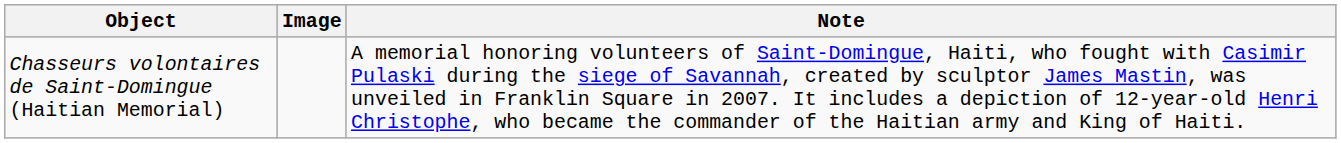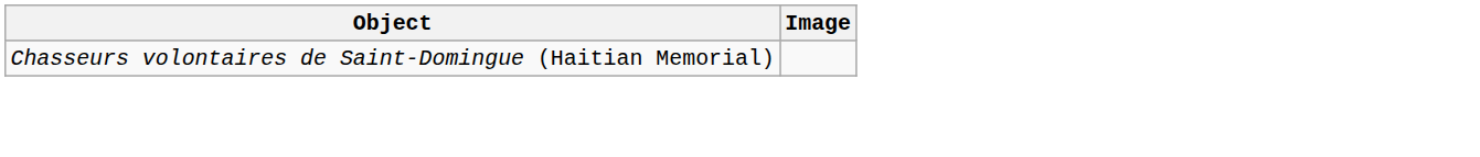 <table class="wikitable">
 <tr>
 <th>Object</th>
 <th>Image</th>
-<th>Note</th>
 </tr>
 <tr>
 <td><em>Chasseurs volontaires de Saint-Domingue</em> (Haitian Memorial)</td>
 <td></td>
-<td>A memorial honoring volunteers of <a href='#'>Saint-Domingue</a>, Haiti, who fought with <a href='#'>Casimir Pulaski</a> during the <a href='#'>siege of Savannah</a>, created by sculptor <a href='#'>James Mastin</a>, was unveiled in Franklin Square in 2007.  It includes a depiction of 12-year-old <a href='#'>Henri Christophe</a>, who became the commander of the Haitian army and King of Haiti.</td>
 </tr>
 </table>
